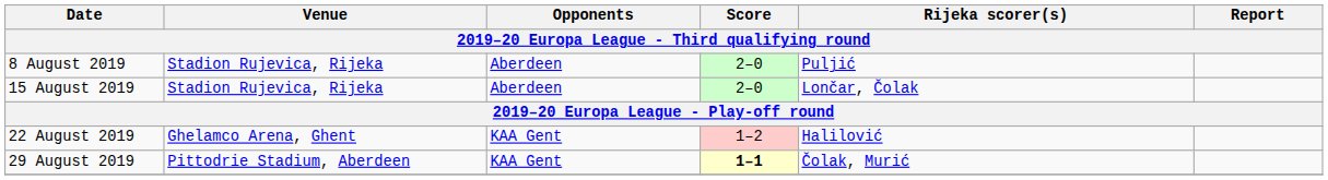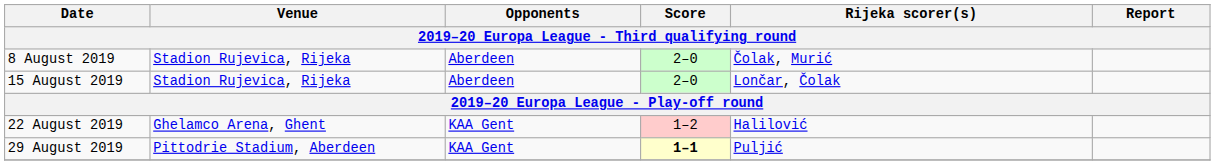 <table class="wikitable" style="font-size:95%;">
 <tr>
 <th width=125>Date</th>
 <th width=260>Venue</th>
 <th width=170>Opponents</th>
 <th width= 75>Score</th>
 <th width=320>Rijeka scorer(s)</th>
 <th width=100>Report</th>
 </tr>
 <tr>
 <th colspan=7><a href='#'>2019–20 Europa League - Third qualifying round</a></th>
 </tr>
 <tr>
 <td>8 August 2019</td>
 <td><a href='#'>Stadion Rujevica</a>, <a href='#'>Rijeka</a></td>
 <td> <a href='#'>Aberdeen</a></td>
 <td align=center bgcolor=#CCFFCC>2–0</td>
-<td><a href='#'>Puljić</a></td>
+<td><a href='#'>Čolak</a>, <a href='#'>Murić</a></td>
 <td></td>
 </tr>
 <tr>
 <td>15 August 2019</td>
 <td><a href='#'>Stadion Rujevica</a>, <a href='#'>Rijeka</a></td>
 <td> <a href='#'>Aberdeen</a></td>
 <td align=center bgcolor=#CCFFCC>2–0</td>
 <td><a href='#'>Lončar</a>, <a href='#'>Čolak</a></td>
 <td></td>
 </tr>
 <tr>
 <th colspan=7><a href='#'>2019–20 Europa League - Play-off round</a></th>
 </tr>
 <tr>
 <td>22 August 2019</td>
 <td><a href='#'>Ghelamco Arena</a>, <a href='#'>Ghent</a></td>
 <td> <a href='#'>KAA Gent</a></td>
 <td align=center bgcolor=#FFCCCC>1–2</td>
 <td><a href='#'>Halilović</a></td>
 <td></td>
 </tr>
 <tr>
 <td>29 August 2019</td>
 <td><a href='#'>Pittodrie Stadium</a>, <a href='#'>Aberdeen</a></td>
 <td> <a href='#'>KAA Gent</a></td>
 <td align=center bgcolor=#FFFFCC><strong>1–1</strong></td>
-<td><a href='#'>Čolak</a>, <a href='#'>Murić</a></td>
+<td><a href='#'>Puljić</a></td>
 <td></td>
 </tr>
 <tr>
 </tr>
 </table>
